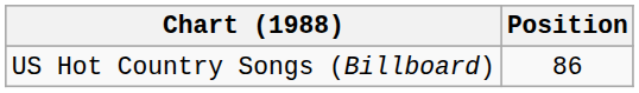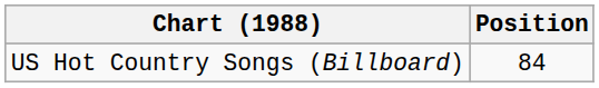 <table class="wikitable">
 <tr>
 <th>Chart (1988)</th>
 <th>Position</th>
 </tr>
 <tr>
 <td>US Hot Country Songs (<em>Billboard</em>)</td>
-<td align="center">86</td>
+<td align="center">84</td>
 </tr>
 </table>
